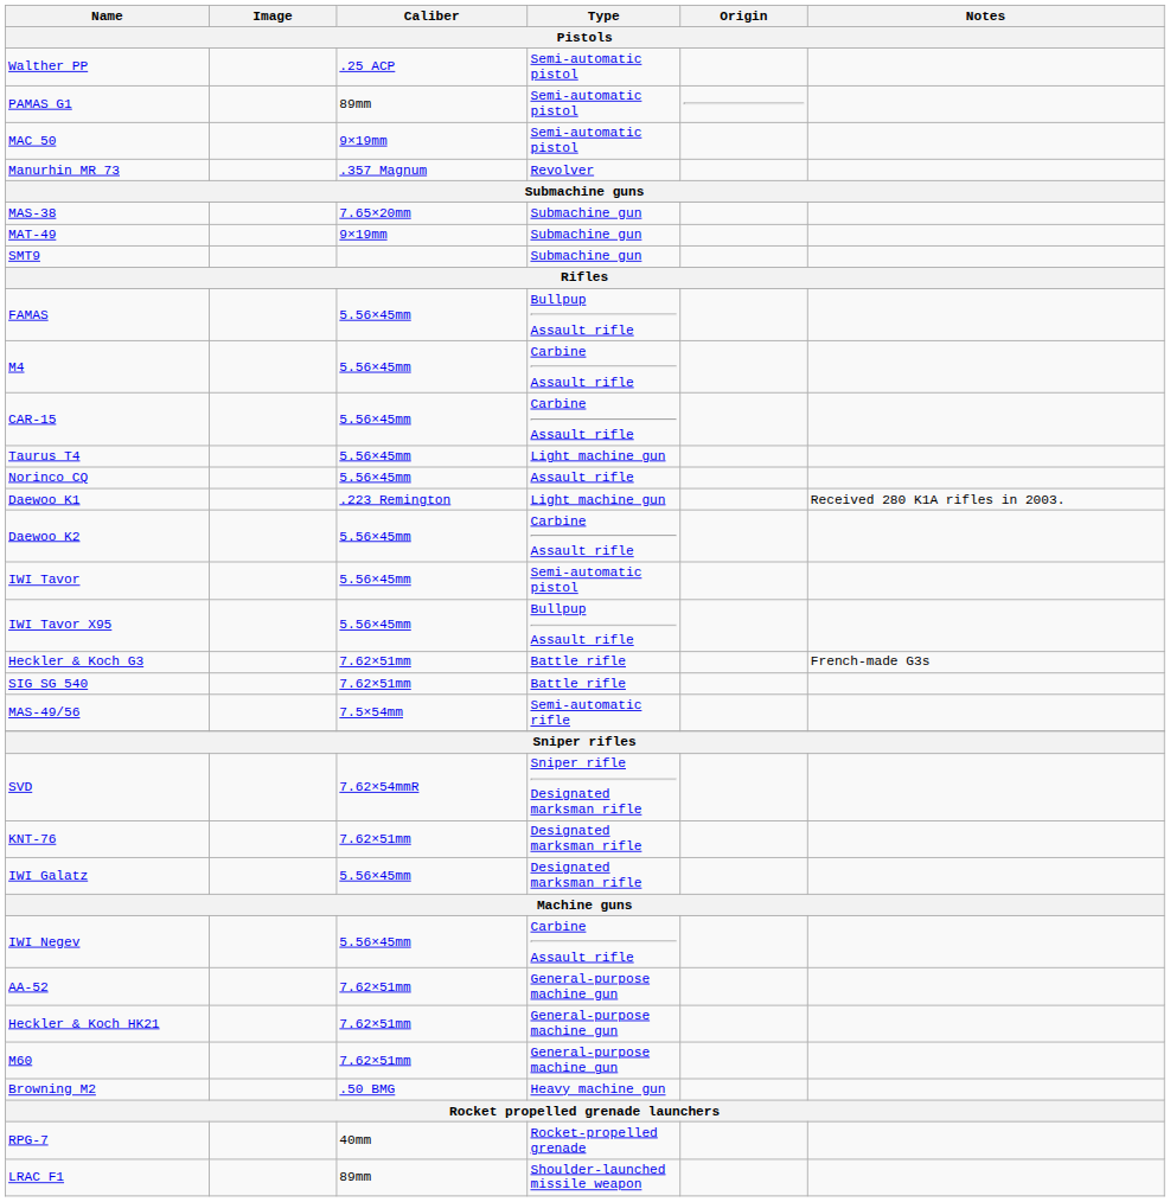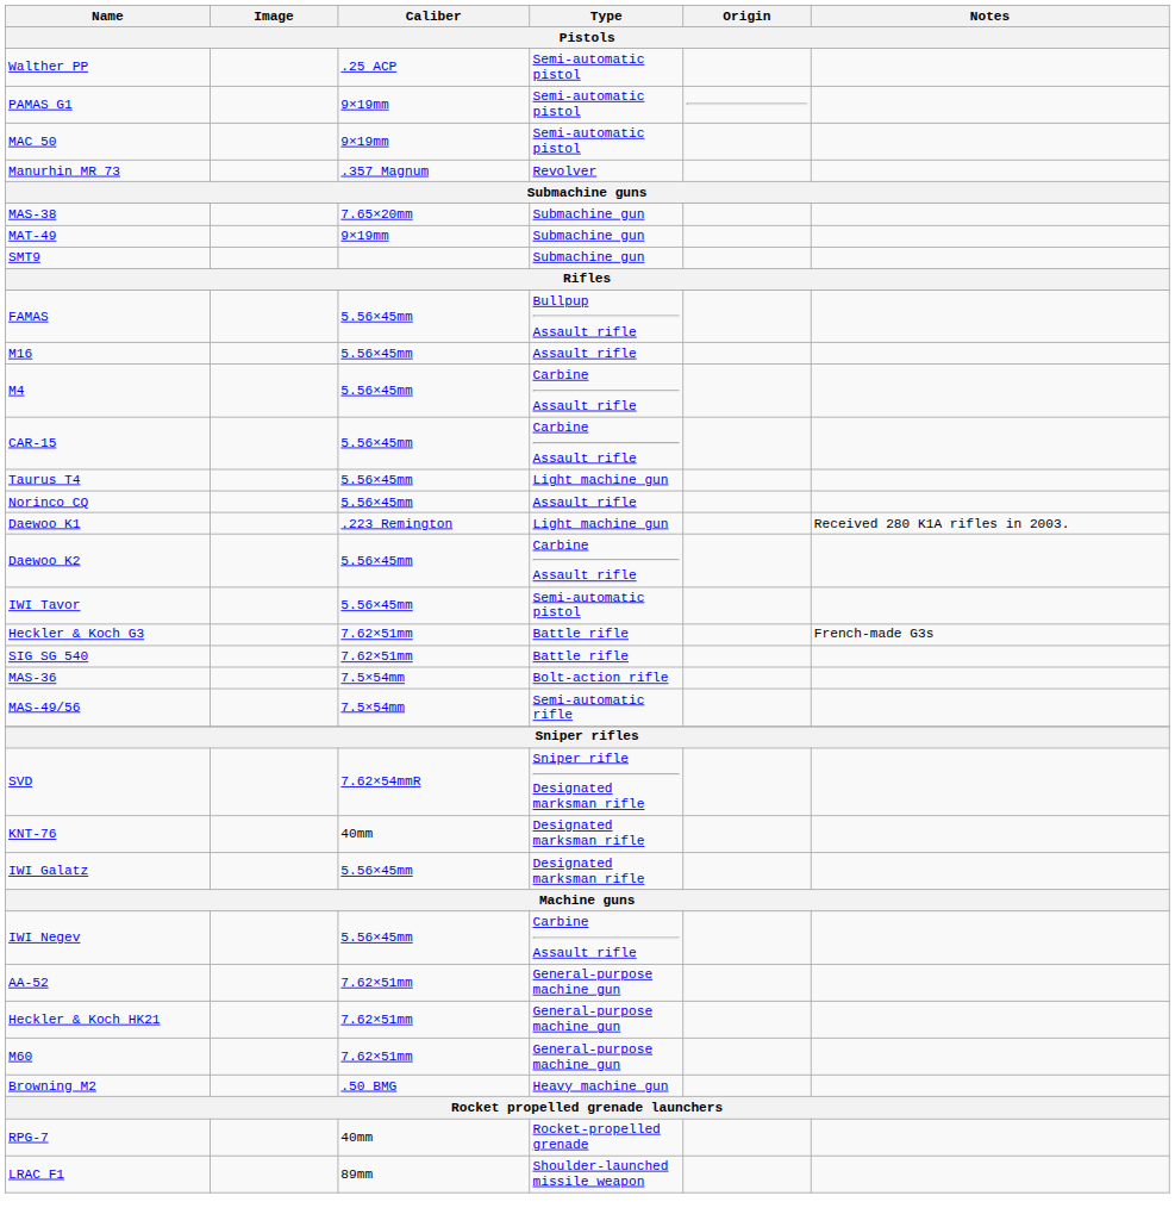 <table class="wikitable" style="width:90%;">
 <tr>
 <th width=16%>Name</th>
 <th width=10%>Image</th>
 <th width=15%>Caliber</th>
 <th width=12%>Type</th>
 <th width=10%>Origin</th>
 <th width=28%>Notes</th>
 </tr>
 <tr>
 <th colspan="6">Pistols</th>
 </tr>
 <tr>
 <td><a href='#'>Walther PP</a></td>
 <td></td>
 <td><a href='#'>.25 ACP</a></td>
 <td><a href='#'>Semi-automatic pistol</a></td>
 <td></td>
 <td></td>
 </tr>
 <tr>
 <td><a href='#'>PAMAS G1</a></td>
 <td></td>
-<td>89mm</td>
+<td><a href='#'>9×19mm</a></td>
 <td><a href='#'>Semi-automatic pistol</a></td>
 <td><hr></td>
 <td></td>
 </tr>
 <tr>
 <td><a href='#'>MAC 50</a></td>
 <td></td>
 <td><a href='#'>9×19mm</a></td>
 <td><a href='#'>Semi-automatic pistol</a></td>
 <td></td>
 <td></td>
 </tr>
 <tr>
 <td><a href='#'>Manurhin MR 73</a></td>
 <td></td>
 <td><a href='#'>.357 Magnum</a></td>
 <td><a href='#'>Revolver</a></td>
 <td></td>
 <td></td>
 </tr>
 <tr>
 <th colspan="6">Submachine guns</th>
 </tr>
 <tr>
 <td><a href='#'>MAS-38</a></td>
 <td></td>
 <td><a href='#'>7.65×20mm</a></td>
 <td><a href='#'>Submachine gun</a></td>
 <td></td>
 <td></td>
 </tr>
 <tr>
 <td><a href='#'>MAT-49</a></td>
 <td></td>
 <td><a href='#'>9×19mm</a></td>
 <td><a href='#'>Submachine gun</a></td>
 <td></td>
 <td></td>
 </tr>
 <tr>
 <td><a href='#'>SMT9</a></td>
 <td></td>
 <td></td>
 <td><a href='#'>Submachine gun</a></td>
 <td></td>
 <td></td>
 </tr>
 <tr>
 <th colspan="6">Rifles</th>
 </tr>
 <tr>
 <td><a href='#'>FAMAS</a></td>
 <td></td>
 <td><a href='#'>5.56×45mm</a></td>
 <td><a href='#'>Bullpup</a><hr><a href='#'>Assault rifle</a></td>
+<td></td>
+<td></td>
+</tr>
+<tr>
+<td><a href='#'>M16</a></td>
+<td></td>
+<td><a href='#'>5.56×45mm</a></td>
+<td><a href='#'>Assault rifle</a></td>
 <td></td>
 <td></td>
 </tr>
 <tr>
 <td><a href='#'>M4</a></td>
 <td></td>
 <td><a href='#'>5.56×45mm</a></td>
 <td><a href='#'>Carbine</a><hr><a href='#'>Assault rifle</a></td>
 <td></td>
 <td></td>
 </tr>
 <tr>
 <td><a href='#'>CAR-15</a></td>
 <td></td>
 <td><a href='#'>5.56×45mm</a></td>
 <td><a href='#'>Carbine</a><hr><a href='#'>Assault rifle</a></td>
 <td></td>
 <td></td>
 </tr>
 <tr>
 <td><a href='#'>Taurus T4</a></td>
 <td></td>
 <td><a href='#'>5.56×45mm</a></td>
 <td><a href='#'>Light machine gun</a></td>
 <td></td>
 <td></td>
 </tr>
 <tr>
 <td><a href='#'>Norinco CQ</a></td>
 <td></td>
 <td><a href='#'>5.56×45mm</a></td>
 <td><a href='#'>Assault rifle</a></td>
 <td></td>
 <td></td>
 </tr>
 <tr>
 <td><a href='#'>Daewoo K1</a></td>
 <td></td>
 <td><a href='#'>.223 Remington</a></td>
 <td><a href='#'>Light machine gun</a></td>
 <td></td>
 <td>Received 280 K1A rifles in 2003.</td>
 </tr>
 <tr>
 <td><a href='#'>Daewoo K2</a></td>
 <td></td>
 <td><a href='#'>5.56×45mm</a></td>
 <td><a href='#'>Carbine</a><hr><a href='#'>Assault rifle</a></td>
 <td></td>
 <td></td>
 </tr>
 <tr>
 <td><a href='#'>IWI Tavor</a></td>
 <td></td>
 <td><a href='#'>5.56×45mm</a></td>
 <td><a href='#'>Semi-automatic pistol</a></td>
 <td></td>
 <td></td>
 </tr>
 <tr>
-<td><a href='#'>IWI Tavor X95</a></td>
-<td></td>
-<td><a href='#'>5.56×45mm</a></td>
-<td><a href='#'>Bullpup</a><hr><a href='#'>Assault rifle</a></td>
-<td></td>
-<td></td>
-</tr>
-<tr>
 <td><a href='#'>Heckler & Koch G3</a></td>
 <td></td>
 <td><a href='#'>7.62×51mm</a></td>
 <td><a href='#'>Battle rifle</a></td>
 <td><br></td>
 <td>French-made G3s</td>
 </tr>
 <tr>
 <td><a href='#'>SIG SG 540</a></td>
 <td></td>
 <td><a href='#'>7.62×51mm</a></td>
 <td><a href='#'>Battle rifle</a></td>
+<td></td>
+<td></td>
+</tr>
+<tr>
+<td><a href='#'>MAS-36</a></td>
+<td></td>
+<td><a href='#'>7.5×54mm</a></td>
+<td><a href='#'>Bolt-action rifle</a></td>
 <td></td>
 <td></td>
 </tr>
 <tr>
 <td><a href='#'>MAS-49/56</a></td>
 <td></td>
 <td><a href='#'>7.5×54mm</a></td>
 <td><a href='#'>Semi-automatic rifle</a></td>
 <td></td>
 <td></td>
 </tr>
 <tr>
 </tr>
 <tr>
 <th colspan="6">Sniper rifles</th>
 </tr>
 <tr>
 <td><a href='#'>SVD</a></td>
 <td></td>
 <td><a href='#'>7.62×54mmR</a></td>
 <td><a href='#'>Sniper rifle</a><hr><a href='#'>Designated marksman rifle</a></td>
 <td></td>
 <td></td>
 </tr>
 <tr>
 <td><a href='#'>KNT-76</a></td>
 <td></td>
-<td><a href='#'>7.62×51mm</a></td>
+<td>40mm</td>
 <td><a href='#'>Designated marksman rifle</a></td>
 <td></td>
 <td></td>
 </tr>
 <tr>
 <td><a href='#'>IWI Galatz</a></td>
 <td></td>
 <td><a href='#'>5.56×45mm</a></td>
 <td><a href='#'>Designated marksman rifle</a></td>
 <td></td>
 <td></td>
 </tr>
 <tr>
 <th colspan="6">Machine guns</th>
 </tr>
 <tr>
 <td><a href='#'>IWI Negev</a></td>
 <td></td>
 <td><a href='#'>5.56×45mm</a></td>
 <td><a href='#'>Carbine</a><hr><a href='#'>Assault rifle</a></td>
 <td></td>
 <td></td>
 </tr>
 <tr>
 <td><a href='#'>AA-52</a></td>
 <td></td>
 <td><a href='#'>7.62×51mm</a></td>
 <td><a href='#'>General-purpose machine gun</a></td>
 <td></td>
 <td></td>
 </tr>
 <tr>
 <td><a href='#'>Heckler & Koch HK21</a></td>
 <td></td>
 <td><a href='#'>7.62×51mm</a></td>
 <td><a href='#'>General-purpose machine gun</a></td>
 <td></td>
 <td></td>
 </tr>
 <tr>
 <td><a href='#'>M60</a></td>
 <td></td>
 <td><a href='#'>7.62×51mm</a></td>
 <td><a href='#'>General-purpose machine gun</a></td>
 <td></td>
 <td></td>
 </tr>
 <tr>
 <td><a href='#'>Browning M2</a></td>
 <td></td>
 <td><a href='#'>.50 BMG</a></td>
 <td><a href='#'>Heavy machine gun</a></td>
 <td></td>
 <td></td>
 </tr>
 <tr>
 <th colspan="6">Rocket propelled grenade launchers</th>
 </tr>
 <tr>
 <td><a href='#'>RPG-7</a></td>
 <td></td>
 <td>40mm</td>
 <td><a href='#'>Rocket-propelled grenade</a></td>
 <td></td>
 <td></td>
 </tr>
 <tr>
 <td><a href='#'>LRAC F1</a></td>
 <td></td>
 <td>89mm</td>
 <td><a href='#'>Shoulder-launched missile weapon</a></td>
 <td></td>
 <td></td>
 </tr>
 </table>
